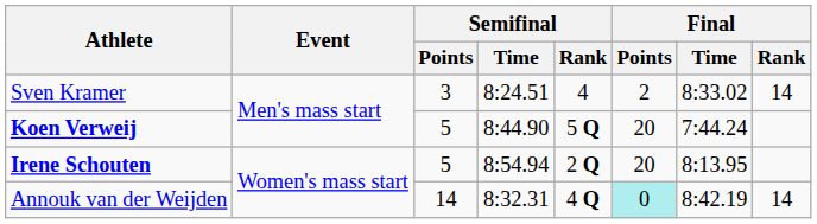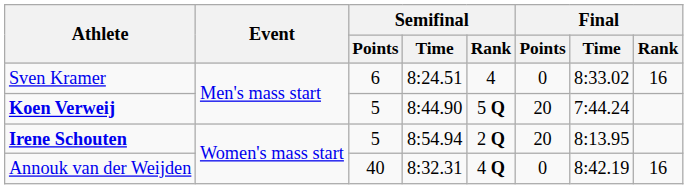 <table class="wikitable" style="font-size:90%">
 <tr>
 <th rowspan="2">Athlete</th>
 <th rowspan="2">Event</th>
 <th colspan="3">Semifinal</th>
 <th colspan="3">Final</th>
 </tr>
 <tr style="font-size:95%">
 <th>Points</th>
 <th>Time</th>
 <th>Rank</th>
 <th>Points</th>
 <th>Time</th>
 <th>Rank</th>
 </tr>
 <tr align=center>
 <td align=left><a href='#'>Sven Kramer</a></td>
 <td align=left rowspan=2><a href='#'>Men's mass start</a></td>
-<td>3</td>
+<td>6</td>
 <td>8:24.51</td>
 <td>4 </td>
-<td>2</td>
+<td>0</td>
 <td>8:33.02</td>
-<td>14</td>
+<td>16</td>
 </tr>
 <tr align=center>
 <td align=left><strong><a href='#'>Koen Verweij</a></strong></td>
 <td>5</td>
 <td>8:44.90</td>
 <td>5 <strong>Q</strong></td>
 <td>20</td>
 <td>7:44.24</td>
 <td></td>
 </tr>
 <tr align=center>
 <td align=left><strong><a href='#'>Irene Schouten</a></strong></td>
 <td align=left rowspan=2><a href='#'>Women's mass start</a></td>
 <td>5</td>
 <td>8:54.94</td>
 <td>2 <strong>Q</strong></td>
 <td>20</td>
 <td>8:13.95</td>
 <td></td>
 </tr>
 <tr align=center>
 <td align=left><a href='#'>Annouk van der Weijden</a></td>
-<td>14</td>
+<td>40</td>
 <td>8:32.31</td>
 <td>4 <strong>Q</strong></td>
-<td style="background: paleturquoise;">0</td>
+<td>0</td>
 <td>8:42.19</td>
-<td>14</td>
+<td>16</td>
 </tr>
 </table>
